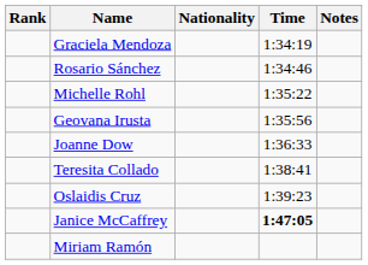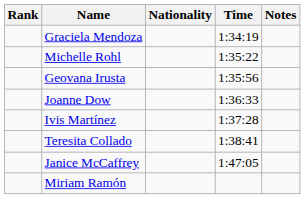 <table class="wikitable sortable" style="text-align:center">
 <tr>
 <th>Rank</th>
 <th>Name</th>
 <th>Nationality</th>
 <th>Time</th>
 <th>Notes</th>
 </tr>
 <tr>
 <td></td>
 <td align=left><a href='#'>Graciela Mendoza</a></td>
 <td align=left></td>
 <td>1:34:19</td>
-<td></td>
-</tr>
-<tr>
-<td></td>
-<td align=left><a href='#'>Rosario Sánchez</a></td>
-<td align=left></td>
-<td>1:34:46</td>
 <td></td>
 </tr>
 <tr>
 <td></td>
 <td align=left><a href='#'>Michelle Rohl</a></td>
 <td align=left></td>
 <td>1:35:22</td>
 <td></td>
 </tr>
 <tr>
 <td></td>
 <td align=left><a href='#'>Geovana Irusta</a></td>
 <td align=left></td>
 <td>1:35:56</td>
 <td></td>
 </tr>
 <tr>
 <td></td>
 <td align=left><a href='#'>Joanne Dow</a></td>
 <td align=left></td>
 <td>1:36:33</td>
 <td></td>
 </tr>
 <tr>
 <td></td>
+<td align=left><a href='#'>Ivis Martínez</a></td>
+<td align=left></td>
+<td>1:37:28</td>
+<td></td>
+</tr>
+<tr>
+<td></td>
 <td align=left><a href='#'>Teresita Collado</a></td>
 <td align=left></td>
 <td>1:38:41</td>
 <td></td>
 </tr>
 <tr>
 <td></td>
-<td align=left><a href='#'>Oslaidis Cruz</a></td>
-<td align=left></td>
-<td>1:39:23</td>
-<td></td>
-</tr>
-<tr>
-<td></td>
 <td align=left><a href='#'>Janice McCaffrey</a></td>
 <td align=left></td>
-<td><strong>1:47:05</strong></td>
+<td>1:47:05</td>
 <td></td>
 </tr>
 <tr>
 <td></td>
 <td align=left><a href='#'>Miriam Ramón</a></td>
 <td align=left></td>
 <td></td>
 <td></td>
 </tr>
 </table>
